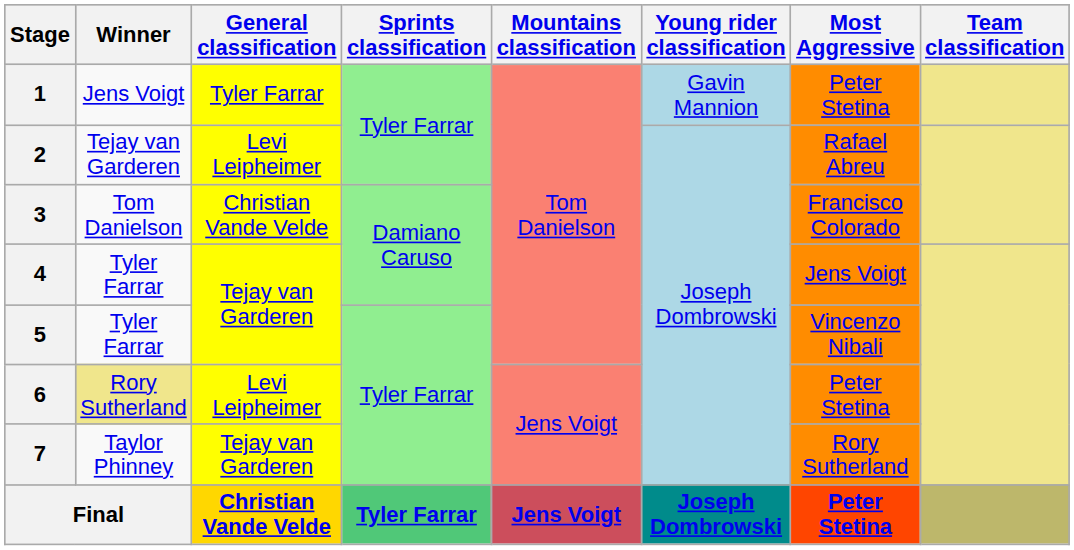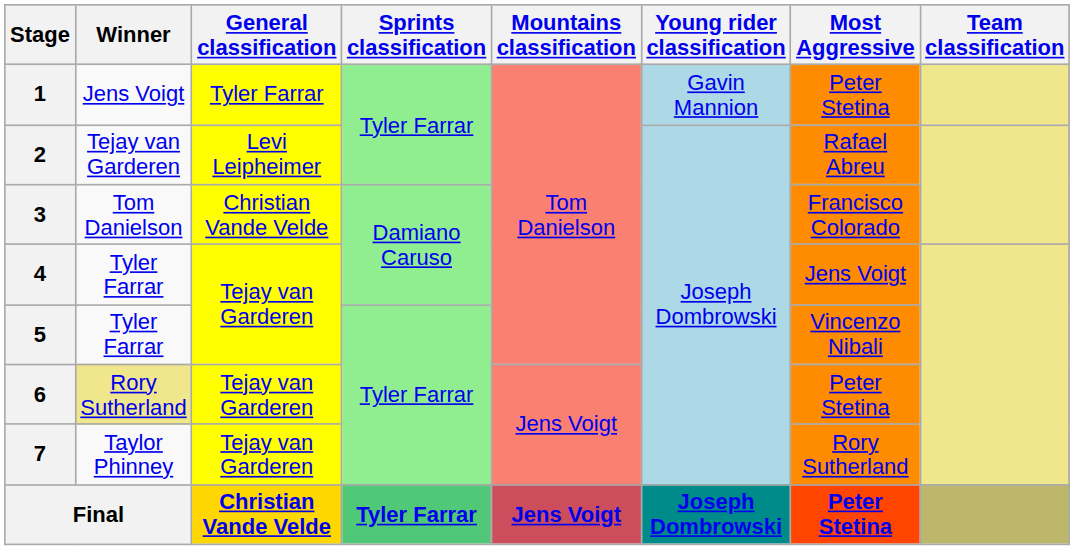 <table class="wikitable" style="text-align: center; font-size:smaller;">
 <tr>
 <th style="width:1%;">Stage</th>
 <th style="width:12%;">Winner</th>
 <th style="width:12%;"><a href='#'>General classification</a><br></th>
 <th style="width:12%;"><a href='#'>Sprints classification</a><br></th>
 <th style="width:12%;"><a href='#'>Mountains classification</a><br></th>
 <th style="width:12%;"><a href='#'>Young rider classification</a><br></th>
 <th style="width:12%;"><a href='#'>Most Aggressive</a><br></th>
 <th style="width:12%;"><a href='#'>Team classification</a></th>
 </tr>
 <tr>
 <th>1</th>
 <td><a href='#'>Jens Voigt</a></td>
 <td style="background:yellow;"><a href='#'>Tyler Farrar</a></td>
 <td style="background:lightgreen;" rowspan=2><a href='#'>Tyler Farrar</a></td>
 <td style="background:salmon;"  rowspan=5><a href='#'>Tom Danielson</a></td>
 <td style="background:lightblue;"><a href='#'>Gavin Mannion</a></td>
 <td style="background:DarkOrange;"><a href='#'>Peter Stetina</a></td>
 <td style="background:Khaki;"></td>
 </tr>
 <tr>
 <th>2</th>
 <td><a href='#'>Tejay van Garderen</a></td>
 <td style="background:yellow;"><a href='#'>Levi Leipheimer</a></td>
 <td style="background:lightblue;"  rowspan=6><a href='#'>Joseph Dombrowski</a></td>
 <td style="background:DarkOrange;"><a href='#'>Rafael Abreu</a></td>
 <td style="background:Khaki;"  rowspan=2></td>
 </tr>
 <tr>
 <th>3</th>
 <td><a href='#'>Tom Danielson</a></td>
 <td style="background:yellow;"><a href='#'>Christian Vande Velde</a></td>
 <td style="background:lightgreen;"  rowspan=2><a href='#'>Damiano Caruso</a></td>
 <td style="background:DarkOrange;"><a href='#'>Francisco Colorado</a></td>
 </tr>
 <tr>
 <th>4</th>
 <td><a href='#'>Tyler Farrar</a></td>
 <td style="background:yellow;" rowspan=2><a href='#'>Tejay van Garderen</a></td>
 <td style="background:DarkOrange;"><a href='#'>Jens Voigt</a></td>
 <td style="background:Khaki;" rowspan=4></td>
 </tr>
 <tr>
 <th>5</th>
 <td><a href='#'>Tyler Farrar</a></td>
 <td style="background:lightgreen;" rowspan=3><a href='#'>Tyler Farrar</a></td>
 <td style="background:DarkOrange;"><a href='#'>Vincenzo Nibali</a></td>
 </tr>
 <tr>
 <th>6</th>
 <td style="background: khaki;"><a href='#'>Rory Sutherland</a></td>
-<td style="background:yellow;"><a href='#'>Levi Leipheimer</a></td>
+<td style="background:yellow;"><a href='#'>Tejay van Garderen</a></td>
 <td style="background:salmon;" rowspan=2><a href='#'>Jens Voigt</a></td>
 <td style="background:DarkOrange;"><a href='#'>Peter Stetina</a></td>
 </tr>
 <tr>
 <th>7</th>
 <td><a href='#'>Taylor Phinney</a></td>
 <td style="background:yellow;"><a href='#'>Tejay van Garderen</a></td>
 <td style="background:DarkOrange;"><a href='#'>Rory Sutherland</a></td>
 </tr>
 <tr>
 <th colspan=2><strong>Final</strong></th>
 <th style="background:gold;"><a href='#'>Christian Vande Velde</a></th>
 <th style="background:#50c878;"><a href='#'>Tyler Farrar</a></th>
 <th style="background:#cc4e5c;"><a href='#'>Jens Voigt</a></th>
 <th style="background:DarkCyan;"><a href='#'>Joseph Dombrowski</a></th>
 <th style="background:#FF4500;"><a href='#'>Peter Stetina</a></th>
 <th style="background:DarkKhaki;"></th>
 </tr>
 </table>
